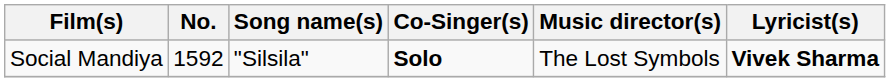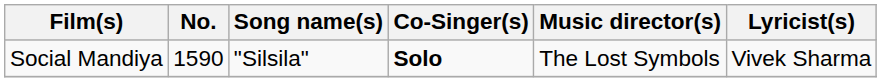 <table class="wikitable sortable">
 <tr>
 <th>Film(s)</th>
 <th>No.</th>
 <th>Song name(s)</th>
 <th>Co-Singer(s)</th>
 <th>Music director(s)</th>
 <th>Lyricist(s)</th>
 </tr>
 <tr>
 <td>Social Mandiya</td>
-<td>1592</td>
+<td>1590</td>
 <td>"Silsila"</td>
 <td><strong>Solo</strong></td>
 <td>The Lost Symbols</td>
-<td><strong>Vivek Sharma</strong></td>
+<td>Vivek Sharma</td>
 </tr>
 <tr>
 </tr>
 </table>
